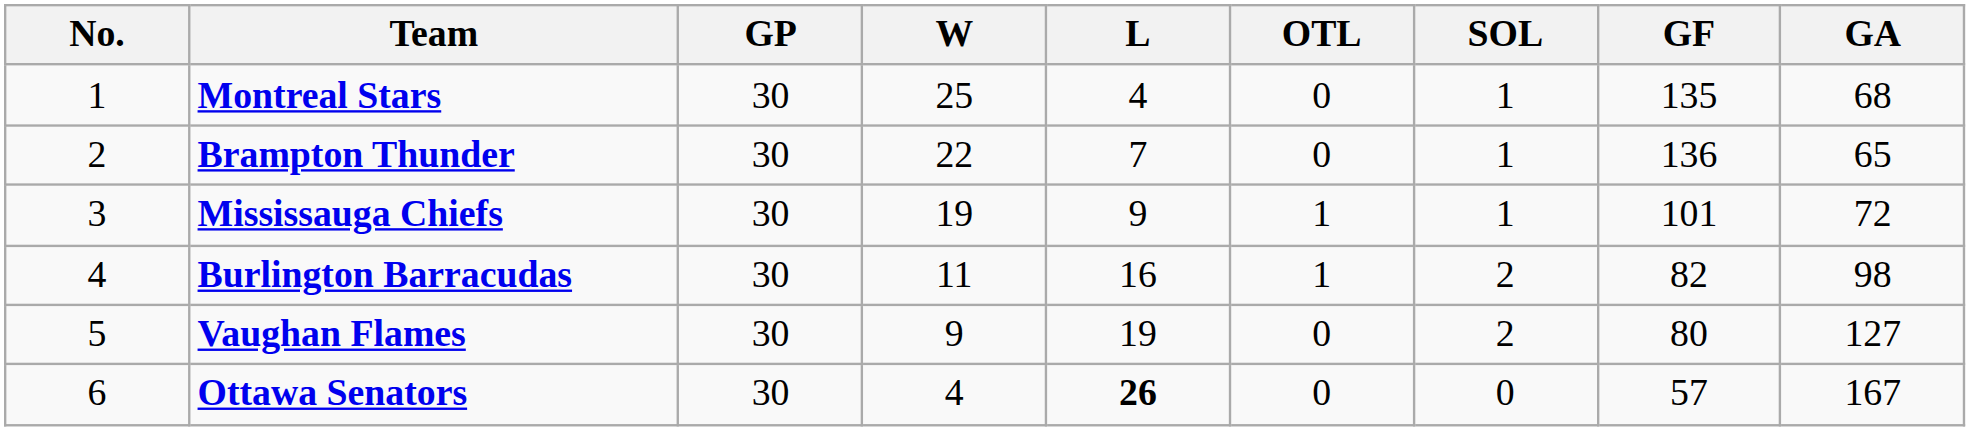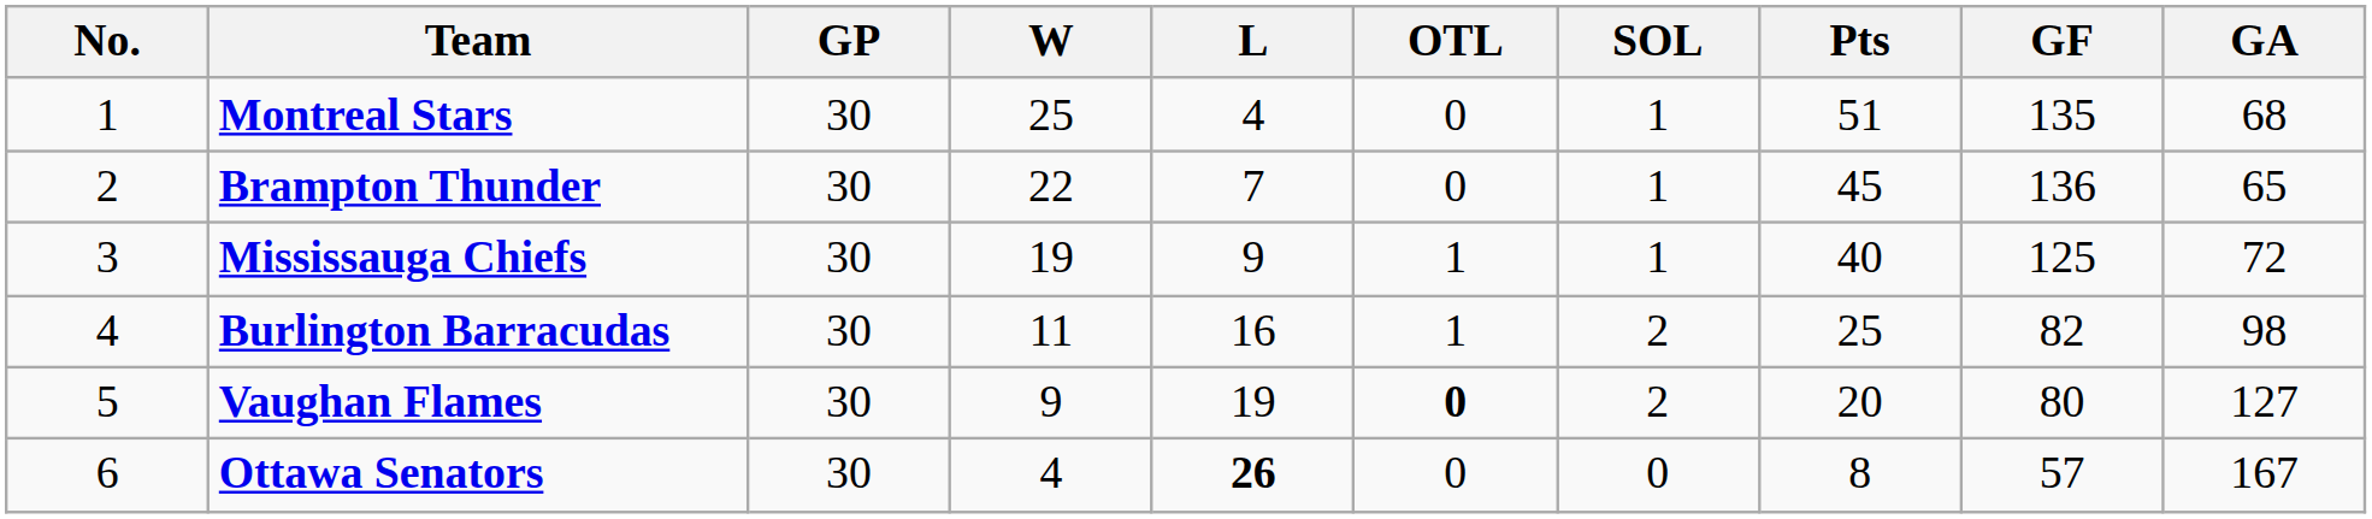 <table class="wikitable sortable">
 <tr>
 <th bgcolor="#DDDDFF" width="7.5%" title="Division rank">No.</th>
 <th bgcolor="#DDDDFF" width="20%">Team</th>
 <th bgcolor="#DDDDFF" width="7.5%" title="Games played" class="unsortable">GP</th>
 <th bgcolor="#DDDDFF" width="7.5%" title="Wins">W</th>
 <th bgcolor="#DDDDFF" width="7.5%" title="Losses">L</th>
 <th bgcolor="#DDDDFF" width="7.5%" title="OT Loss">OTL</th>
 <th bgcolor="#DDDDFF" width="7.5%" title="SO Loss">SOL</th>
+<th bgcolor="#DDDDFF" width="7.5%" title="Points">Pts</th>
 <th bgcolor="#DDDDFF" width="7.5%" title="Goals For">GF</th>
 <th bgcolor="#DDDDFF" width="7.5%" title="Goals Against">GA</th>
 </tr>
 <tr align=center>
 <td>1</td>
 <td align=left><strong><a href='#'>Montreal Stars</a></strong></td>
 <td>30</td>
 <td>25</td>
 <td>4</td>
 <td>0</td>
 <td>1</td>
+<td>51</td>
 <td>135</td>
 <td>68</td>
 </tr>
 <tr align=center>
 <td>2</td>
 <td align=left><strong><a href='#'>Brampton Thunder</a></strong></td>
 <td>30</td>
 <td>22</td>
 <td>7</td>
 <td>0</td>
 <td>1</td>
+<td>45</td>
 <td>136</td>
 <td>65</td>
 </tr>
 <tr align=center>
 <td>3</td>
 <td align=left><strong><a href='#'>Mississauga Chiefs</a></strong></td>
 <td>30</td>
 <td>19</td>
 <td>9</td>
 <td>1</td>
 <td>1</td>
-<td>101</td>
+<td>40</td>
+<td>125</td>
 <td>72</td>
 </tr>
 <tr align=center>
 <td>4</td>
 <td align=left><strong><a href='#'>Burlington Barracudas</a></strong></td>
 <td>30</td>
 <td>11</td>
 <td>16</td>
 <td>1</td>
 <td>2</td>
+<td>25</td>
 <td>82</td>
 <td>98</td>
 </tr>
 <tr align=center>
 <td>5</td>
 <td align=left><strong><a href='#'>Vaughan Flames</a></strong></td>
 <td>30</td>
 <td>9</td>
 <td>19</td>
-<td>0</td>
+<td><strong>0</strong></td>
 <td>2</td>
+<td>20</td>
 <td>80</td>
 <td>127</td>
 </tr>
 <tr align=center>
 <td>6</td>
 <td align=left><strong><a href='#'>Ottawa Senators</a></strong></td>
 <td>30</td>
 <td>4</td>
 <td><strong>26</strong></td>
 <td>0</td>
 <td>0</td>
+<td>8</td>
 <td>57</td>
 <td>167</td>
 </tr>
 </table>
